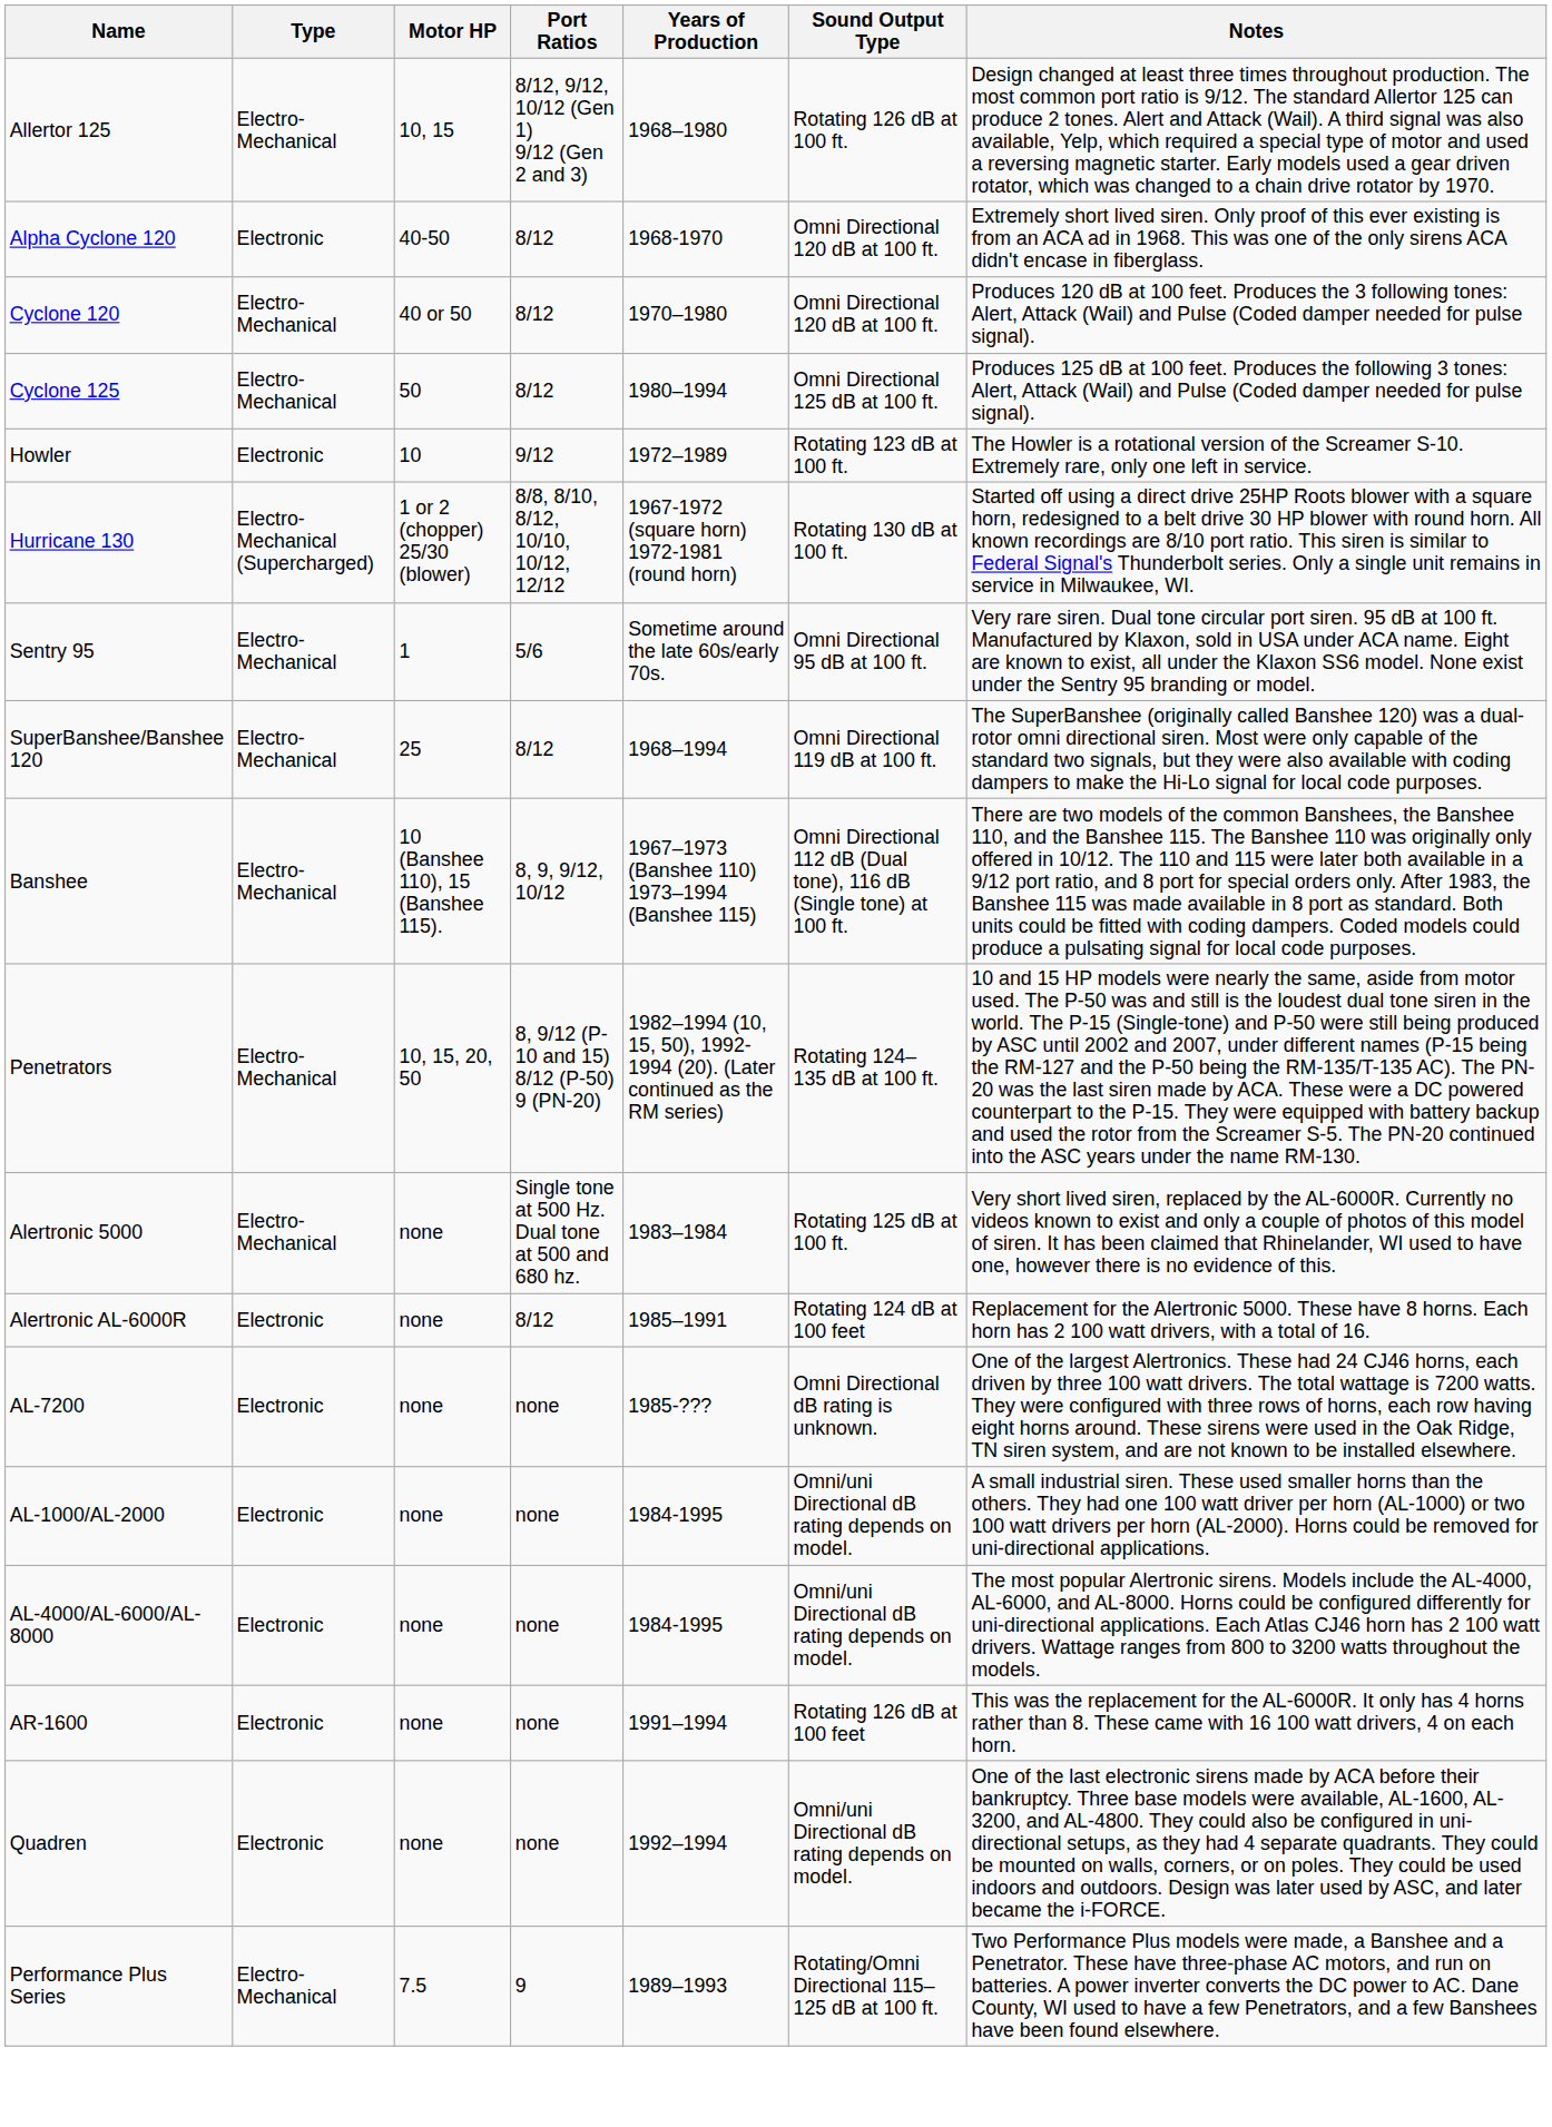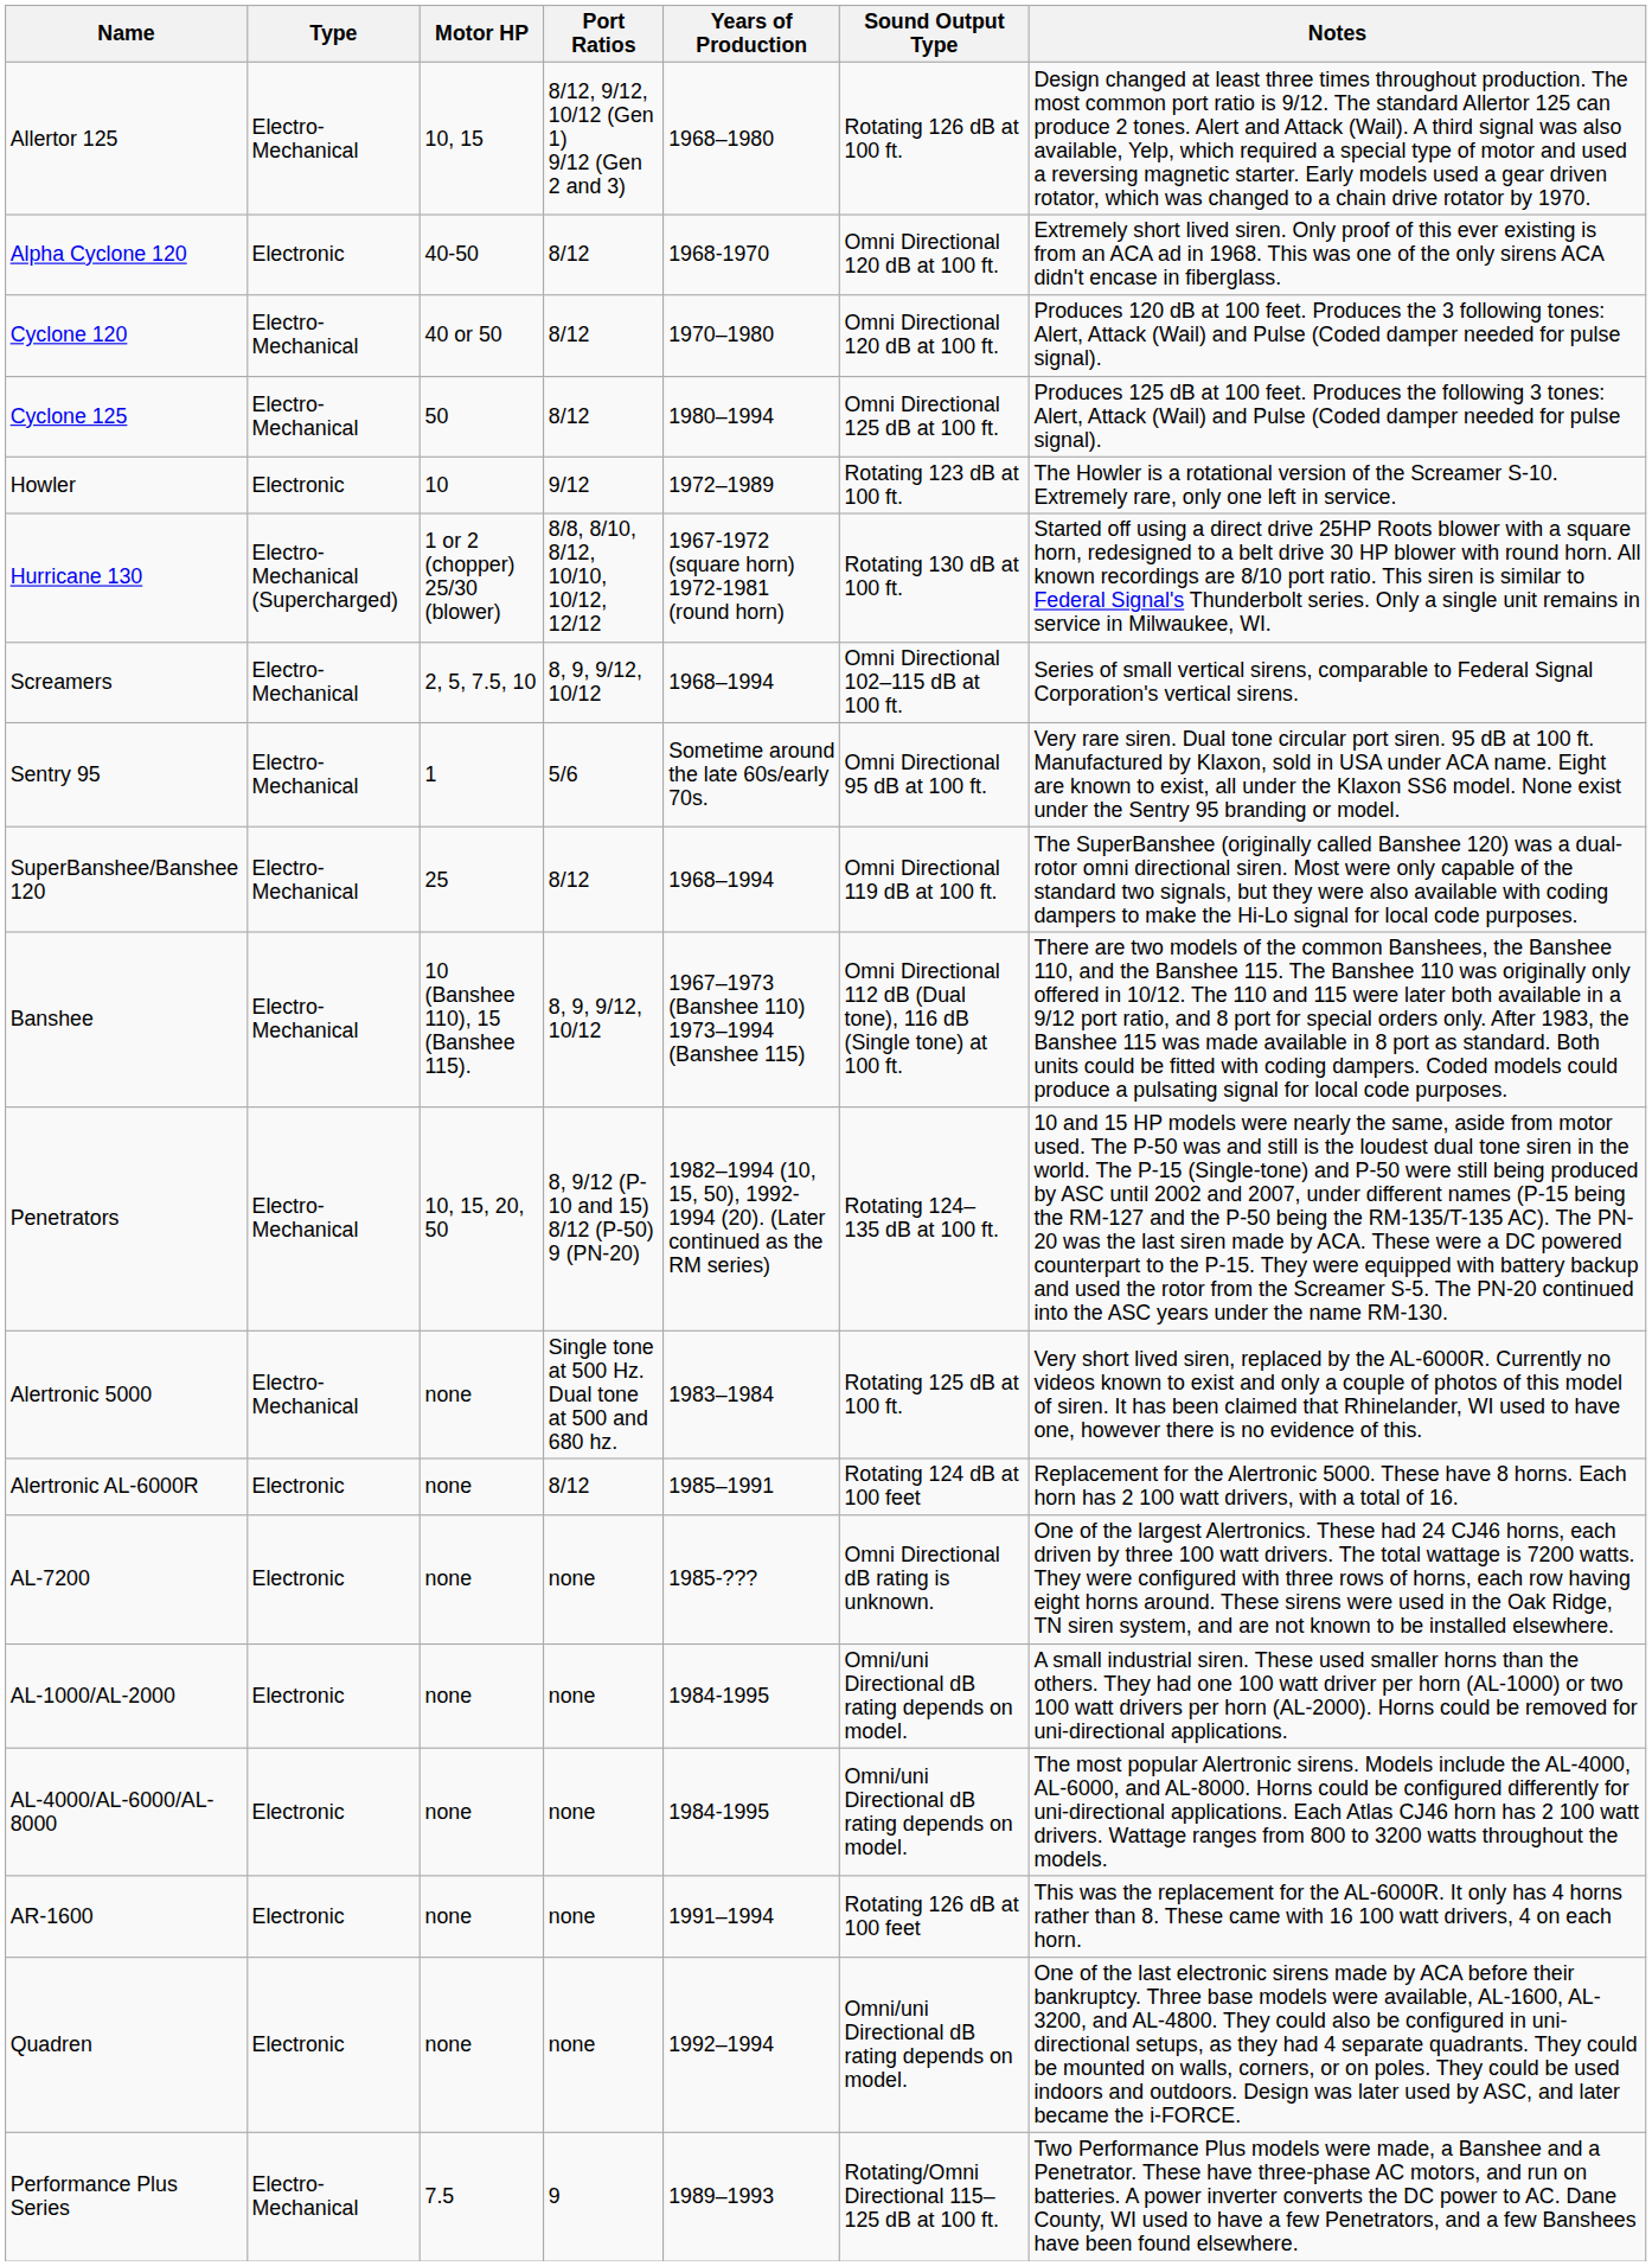 <table class="wikitable">
 <tr>
 <th>Name</th>
 <th>Type</th>
 <th>Motor HP</th>
 <th>Port Ratios</th>
 <th>Years of Production</th>
 <th>Sound Output Type</th>
 <th>Notes</th>
 </tr>
 <tr>
 <td>Allertor 125</td>
 <td>Electro-Mechanical</td>
 <td>10, 15</td>
 <td>8/12, 9/12, 10/12 (Gen 1)<br>9/12 (Gen 2 and 3)</td>
 <td>1968–1980</td>
 <td>Rotating 126 dB at 100 ft.</td>
 <td>Design changed at least three times throughout production. The most common port ratio is 9/12. The standard Allertor 125 can produce 2 tones. Alert and Attack (Wail). A third signal was also available, Yelp, which required a special type of motor and used a reversing magnetic starter. Early models used a gear driven rotator, which was changed to a chain drive rotator by 1970.</td>
 </tr>
 <tr>
 <td><a href='#'>Alpha Cyclone 120</a></td>
 <td>Electronic</td>
 <td>40-50</td>
 <td>8/12</td>
 <td>1968-1970</td>
 <td>Omni Directional 120 dB at 100 ft.</td>
 <td>Extremely short lived siren. Only proof of this ever existing is from an ACA ad in 1968. This was one of the only sirens ACA didn't encase in fiberglass.</td>
 </tr>
 <tr>
 <td><a href='#'>Cyclone 120</a></td>
 <td>Electro-Mechanical</td>
 <td>40 or 50</td>
 <td>8/12</td>
 <td>1970–1980</td>
 <td>Omni Directional 120 dB at 100 ft.</td>
 <td>Produces 120 dB at 100 feet. Produces the 3 following tones: Alert, Attack (Wail) and Pulse (Coded damper needed for pulse signal).</td>
 </tr>
 <tr>
 <td><a href='#'>Cyclone 125</a></td>
 <td>Electro-Mechanical</td>
 <td>50</td>
 <td>8/12</td>
 <td>1980–1994</td>
 <td>Omni Directional 125 dB at 100 ft.</td>
 <td>Produces 125 dB at 100 feet. Produces the following 3 tones: Alert, Attack (Wail) and Pulse (Coded damper needed for pulse signal).</td>
 </tr>
 <tr>
 <td>Howler</td>
 <td>Electronic</td>
 <td>10</td>
 <td>9/12</td>
 <td>1972–1989</td>
 <td>Rotating 123 dB at 100 ft.</td>
 <td>The Howler is a rotational version of the Screamer S-10. Extremely rare, only one left in service.</td>
 </tr>
 <tr>
 <td><a href='#'>Hurricane 130</a></td>
 <td>Electro-Mechanical (Supercharged)</td>
 <td>1 or 2 (chopper) 25/30 (blower)</td>
 <td>8/8, 8/10, 8/12, 10/10, 10/12, 12/12</td>
 <td>1967-1972 (square horn) 1972-1981 (round horn)</td>
 <td>Rotating 130 dB at 100 ft.</td>
 <td>Started off using a direct drive 25HP Roots blower with a square horn, redesigned to a belt drive 30 HP blower with round horn. All known recordings are 8/10 port ratio. This siren is similar to <a href='#'>Federal Signal's</a> Thunderbolt series. Only a single unit remains in service in Milwaukee, WI.</td>
+</tr>
+<tr>
+<td>Screamers</td>
+<td>Electro-Mechanical</td>
+<td>2, 5, 7.5, 10</td>
+<td>8, 9, 9/12, 10/12</td>
+<td>1968–1994</td>
+<td>Omni Directional 102–115 dB at 100 ft.</td>
+<td>Series of small vertical sirens, comparable to Federal Signal Corporation's vertical sirens.</td>
 </tr>
 <tr>
 <td>Sentry 95</td>
 <td>Electro-Mechanical</td>
 <td>1</td>
 <td>5/6</td>
 <td>Sometime around the late 60s/early 70s.</td>
 <td>Omni Directional 95 dB at 100 ft.</td>
 <td>Very rare siren. Dual tone circular port siren. 95 dB at 100 ft. Manufactured by Klaxon, sold in USA under ACA name. Eight are known to exist, all under the Klaxon SS6 model. None exist under the Sentry 95 branding or model.</td>
 </tr>
 <tr>
 <td>SuperBanshee/Banshee 120</td>
 <td>Electro-Mechanical</td>
 <td>25</td>
 <td>8/12</td>
 <td>1968–1994</td>
 <td>Omni Directional 119 dB at 100 ft.</td>
 <td>The SuperBanshee (originally called Banshee 120) was a dual-rotor omni directional siren. Most were only capable of the standard two signals, but they were also available with coding dampers to make the Hi-Lo signal for local code purposes.</td>
 </tr>
 <tr>
 <td>Banshee</td>
 <td>Electro-Mechanical</td>
 <td>10 (Banshee 110), 15 (Banshee 115).</td>
 <td>8, 9, 9/12, 10/12</td>
 <td>1967–1973 (Banshee 110) 1973–1994 (Banshee 115)</td>
 <td>Omni Directional 112 dB (Dual tone), 116 dB (Single tone) at 100 ft.</td>
 <td>There are two models of the common Banshees, the Banshee 110, and the Banshee 115. The Banshee 110 was originally only offered in 10/12. The 110 and 115 were later both available in a 9/12 port ratio, and 8 port for special orders only. After 1983, the Banshee 115 was made available in 8 port as standard. Both units could be fitted with coding dampers. Coded models could produce a pulsating signal for local code purposes.</td>
 </tr>
 <tr>
 <td>Penetrators</td>
 <td>Electro-Mechanical</td>
 <td>10, 15, 20, 50</td>
 <td>8, 9/12 (P-10 and 15) 8/12 (P-50) 9 (PN-20)</td>
 <td>1982–1994 (10, 15, 50), 1992-1994 (20). (Later continued as the RM series)</td>
 <td>Rotating 124–135 dB at 100 ft.</td>
 <td>10 and 15 HP models were nearly the same, aside from motor used. The P-50 was and still is the loudest dual tone siren in the world. The P-15 (Single-tone) and P-50 were still being produced by ASC until 2002 and 2007, under different names (P-15 being the RM-127 and the P-50 being the RM-135/T-135 AC). The PN-20 was the last siren made by ACA. These were a DC powered counterpart to the P-15. They were equipped with battery backup and used the rotor from the Screamer S-5. The PN-20 continued into the ASC years under the name RM-130.</td>
 </tr>
 <tr>
 <td>Alertronic 5000</td>
 <td>Electro-Mechanical</td>
 <td>none</td>
 <td>Single tone at 500 Hz. Dual tone at 500 and 680 hz.</td>
 <td>1983–1984</td>
 <td>Rotating 125 dB at 100 ft.</td>
 <td>Very short lived siren, replaced by the AL-6000R. Currently no videos known to exist and only a couple of photos of this model of siren. It has been claimed that Rhinelander, WI used to have one, however there is no evidence of this.</td>
 </tr>
 <tr>
 <td>Alertronic AL-6000R</td>
 <td>Electronic</td>
 <td>none</td>
 <td>8/12</td>
 <td>1985–1991</td>
 <td>Rotating 124 dB at 100 feet</td>
 <td>Replacement for the Alertronic 5000. These have 8 horns. Each horn has 2 100 watt drivers, with a total of 16.</td>
 </tr>
 <tr>
 <td>AL-7200</td>
 <td>Electronic</td>
 <td>none</td>
 <td>none</td>
 <td>1985-???</td>
 <td>Omni Directional dB rating is unknown.</td>
 <td>One of the largest Alertronics. These had 24 CJ46 horns, each driven by three 100 watt drivers. The total wattage is 7200 watts. They were configured with three rows of horns, each row having eight horns around. These sirens were used in the Oak Ridge, TN siren system, and are not known to be installed elsewhere.</td>
 </tr>
 <tr>
 <td>AL-1000/AL-2000</td>
 <td>Electronic</td>
 <td>none</td>
 <td>none</td>
 <td>1984-1995</td>
 <td>Omni/uni Directional dB rating depends on model.</td>
 <td>A small industrial siren. These used smaller horns than the others. They had one 100 watt driver per horn (AL-1000) or two 100 watt drivers per horn (AL-2000). Horns could be removed for uni-directional applications.</td>
 </tr>
 <tr>
 <td>AL-4000/AL-6000/AL-8000</td>
 <td>Electronic</td>
 <td>none</td>
 <td>none</td>
 <td>1984-1995</td>
 <td>Omni/uni Directional dB rating depends on model.</td>
 <td>The most popular Alertronic sirens. Models include the AL-4000, AL-6000, and AL-8000. Horns could be configured differently for uni-directional applications. Each Atlas CJ46 horn has 2 100 watt drivers. Wattage ranges from 800 to 3200 watts throughout the models.</td>
 </tr>
 <tr>
 <td>AR-1600</td>
 <td>Electronic</td>
 <td>none</td>
 <td>none</td>
 <td>1991–1994</td>
 <td>Rotating 126 dB at 100 feet</td>
 <td>This was the replacement for the AL-6000R. It only has 4 horns rather than 8. These came with 16 100 watt drivers, 4 on each horn.</td>
 </tr>
 <tr>
 <td>Quadren</td>
 <td>Electronic</td>
 <td>none</td>
 <td>none</td>
 <td>1992–1994</td>
 <td>Omni/uni Directional dB rating depends on model.</td>
 <td>One of the last electronic sirens made by ACA before their bankruptcy. Three base models were available, AL-1600, AL-3200, and AL-4800. They could also be configured in uni-directional setups, as they had 4 separate quadrants. They could be mounted on walls, corners, or on poles. They could be used indoors and outdoors. Design was later used by ASC, and later became the i-FORCE.</td>
 </tr>
 <tr>
 <td>Performance Plus Series</td>
 <td>Electro-Mechanical</td>
 <td>7.5</td>
 <td>9</td>
 <td>1989–1993</td>
 <td>Rotating/Omni Directional 115–125 dB at 100 ft.</td>
 <td>Two Performance Plus models were made, a Banshee and a Penetrator. These have three-phase AC motors, and run on batteries. A power inverter converts the DC power to AC. Dane County, WI used to have a few Penetrators, and a few Banshees have been found elsewhere.</td>
 </tr>
 </table>
